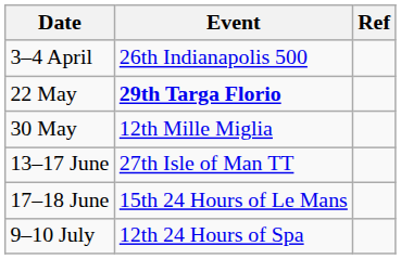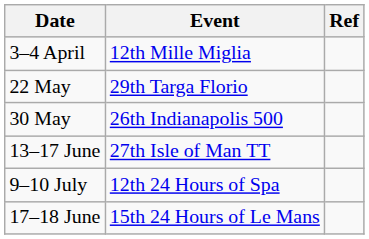 <table class="wikitable" style="font-size: 85%">
 <tr>
 <th>Date</th>
 <th>Event</th>
 <th>Ref</th>
 </tr>
 <tr>
 <td>3–4 April</td>
-<td><a href='#'>26th Indianapolis 500</a></td>
+<td><a href='#'>12th Mille Miglia</a></td>
 <td></td>
 </tr>
 <tr>
 <td>22 May</td>
-<td><strong><a href='#'>29th Targa Florio</a></strong></td>
+<td><a href='#'>29th Targa Florio</a></td>
 <td></td>
 </tr>
 <tr>
 <td>30 May</td>
-<td><a href='#'>12th Mille Miglia</a></td>
+<td><a href='#'>26th Indianapolis 500</a></td>
 <td></td>
 </tr>
 <tr>
 <td>13–17 June</td>
 <td><a href='#'>27th Isle of Man TT</a></td>
 <td></td>
 </tr>
 <tr>
+<td>9–10 July</td>
+<td><a href='#'>12th 24 Hours of Spa</a></td>
+<td></td>
+</tr>
+<tr>
 <td>17–18 June</td>
 <td><a href='#'>15th 24 Hours of Le Mans</a></td>
 <td></td>
 </tr>
-<tr>
-<td>9–10 July</td>
-<td><a href='#'>12th 24 Hours of Spa</a></td>
-<td></td>
-</tr>
 </table>
